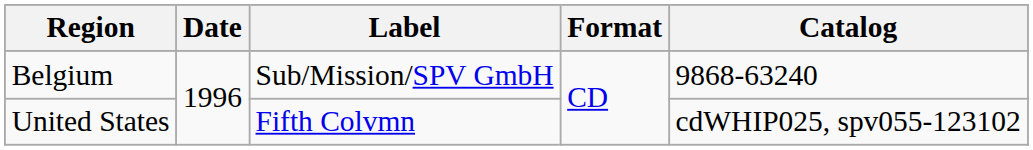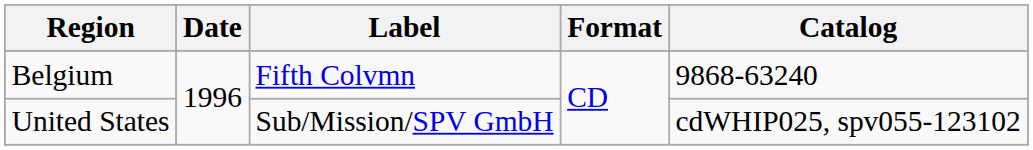 <table class="wikitable">
 <tr>
 <th>Region</th>
 <th>Date</th>
 <th>Label</th>
 <th>Format</th>
 <th>Catalog</th>
 </tr>
 <tr>
 <td>Belgium</td>
 <td rowspan="2">1996</td>
-<td>Sub/Mission/<a href='#'>SPV GmbH</a></td>
+<td><a href='#'>Fifth Colvmn</a></td>
 <td rowspan="2"><a href='#'>CD</a></td>
 <td>9868-63240</td>
 </tr>
 <tr>
 <td>United States</td>
-<td><a href='#'>Fifth Colvmn</a></td>
+<td>Sub/Mission/<a href='#'>SPV GmbH</a></td>
 <td>cdWHIP025, spv055-123102</td>
 </tr>
 </table>
